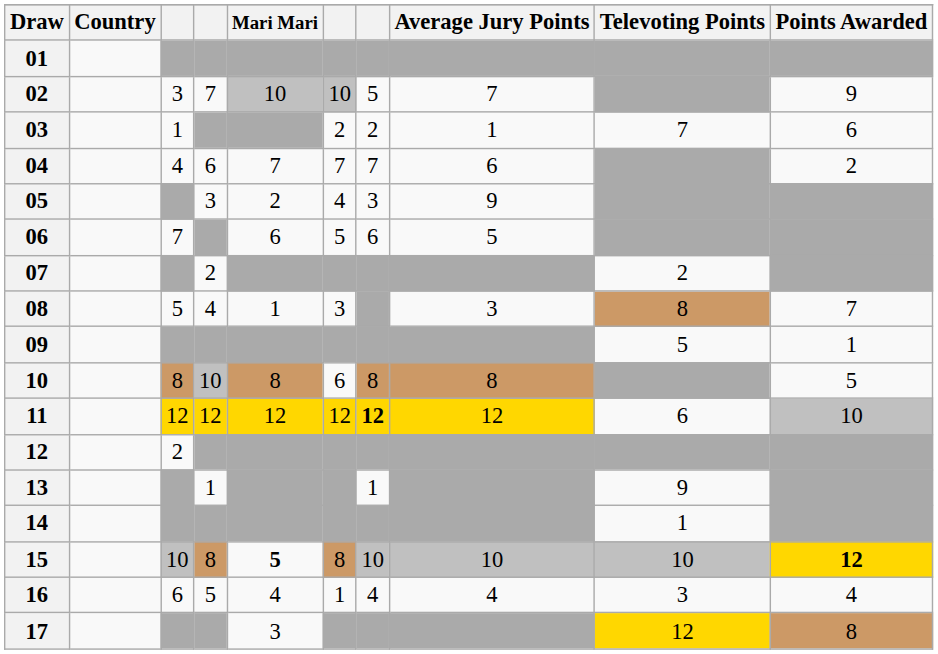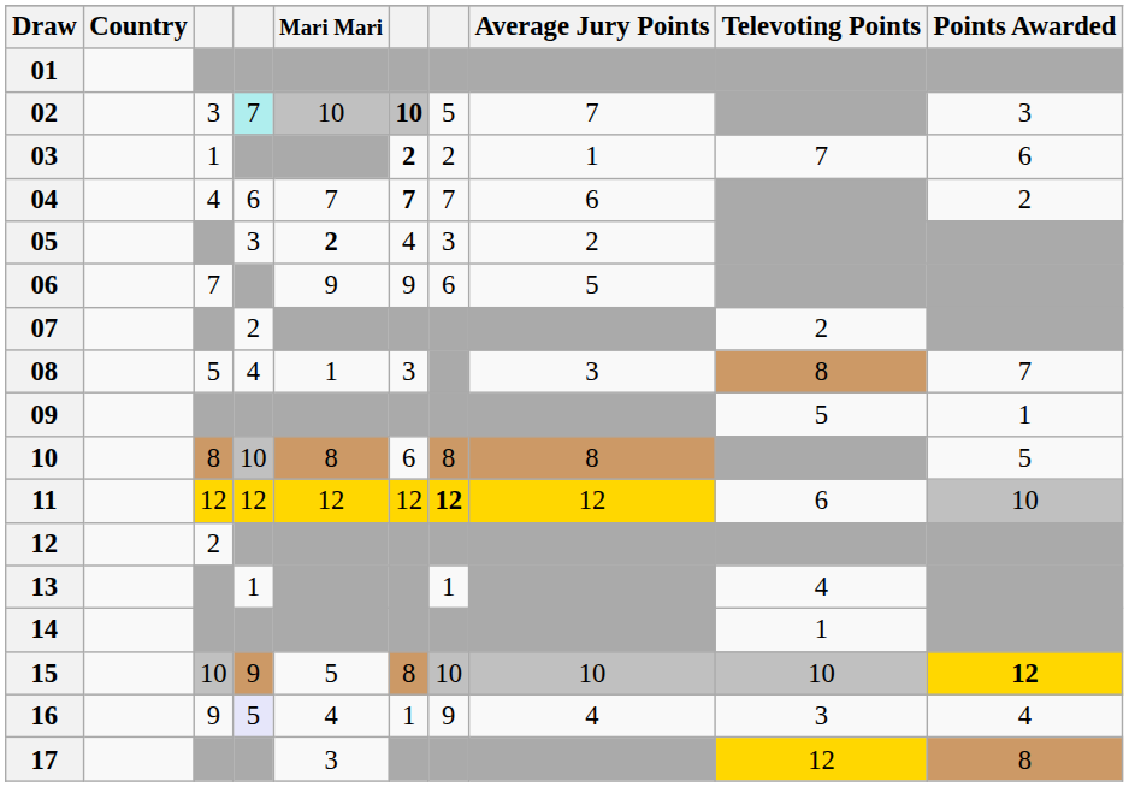 <table class="sortable wikitable collapsible plainrowheaders" style="text-align:center;">
 <tr>
 </tr>
 <tr>
 <th scope="col">Draw</th>
 <th scope="col">Country</th>
 <th scope="col"><small></small></th>
 <th scope="col"><small></small></th>
 <th scope="col"><small>Mari Mari</small></th>
 <th scope="col"><small></small></th>
 <th scope="col"><small></small></th>
 <th scope="col">Average Jury Points</th>
 <th scope="col">Televoting Points</th>
 <th scope="col">Points Awarded</th>
 </tr>
 <tr class="sortbottom">
 <th scope="row" style="text-align:center;">01</th>
 <td style="text-align:left;"></td>
 <td style="background:#AAAAAA;"></td>
 <td style="background:#AAAAAA;"></td>
 <td style="background:#AAAAAA;"></td>
 <td style="background:#AAAAAA;"></td>
 <td style="background:#AAAAAA;"></td>
 <td style="background:#AAAAAA;"></td>
 <td style="background:#AAAAAA;"></td>
 <td style="background:#AAAAAA;"></td>
 </tr>
 <tr>
 <th scope="row" style="text-align:center;">02</th>
 <td style="text-align:left;"></td>
 <td>3</td>
-<td>7</td>
+<td style="background: paleturquoise;">7</td>
 <td style="background:silver;">10</td>
-<td style="background:silver;">10</td>
+<td style="background:silver;"><strong>10</strong></td>
 <td>5</td>
 <td>7</td>
 <td style="background:#AAAAAA;"></td>
-<td>9</td>
+<td>3</td>
 </tr>
 <tr>
 <th scope="row" style="text-align:center;">03</th>
 <td style="text-align:left;"></td>
 <td>1</td>
 <td style="background:#AAAAAA;"></td>
 <td style="background:#AAAAAA;"></td>
-<td>2</td>
+<td><strong>2</strong></td>
 <td>2</td>
 <td>1</td>
 <td>7</td>
 <td>6</td>
 </tr>
 <tr>
 <th scope="row" style="text-align:center;">04</th>
 <td style="text-align:left;"></td>
 <td>4</td>
 <td>6</td>
 <td>7</td>
-<td>7</td>
+<td><strong>7</strong></td>
 <td>7</td>
 <td>6</td>
 <td style="background:#AAAAAA;"></td>
 <td>2</td>
 </tr>
 <tr>
 <th scope="row" style="text-align:center;">05</th>
 <td style="text-align:left;"></td>
 <td style="background:#AAAAAA;"></td>
 <td>3</td>
-<td>2</td>
+<td><strong>2</strong></td>
 <td>4</td>
 <td>3</td>
-<td>9</td>
+<td>2</td>
 <td style="background:#AAAAAA;"></td>
 <td style="background:#AAAAAA;"></td>
 </tr>
 <tr>
 <th scope="row" style="text-align:center;">06</th>
 <td style="text-align:left;"></td>
 <td>7</td>
 <td style="background:#AAAAAA;"></td>
-<td>6</td>
-<td>5</td>
+<td>9</td>
+<td>9</td>
 <td>6</td>
 <td>5</td>
 <td style="background:#AAAAAA;"></td>
 <td style="background:#AAAAAA;"></td>
 </tr>
 <tr>
 <th scope="row" style="text-align:center;">07</th>
 <td style="text-align:left;"></td>
 <td style="background:#AAAAAA;"></td>
 <td>2</td>
 <td style="background:#AAAAAA;"></td>
 <td style="background:#AAAAAA;"></td>
 <td style="background:#AAAAAA;"></td>
 <td style="background:#AAAAAA;"></td>
 <td>2</td>
 <td style="background:#AAAAAA;"></td>
 </tr>
 <tr>
 <th scope="row" style="text-align:center;">08</th>
 <td style="text-align:left;"></td>
 <td>5</td>
 <td>4</td>
 <td>1</td>
 <td>3</td>
 <td style="background:#AAAAAA;"></td>
 <td>3</td>
 <td style="background:#CC9966;">8</td>
 <td>7</td>
 </tr>
 <tr>
 <th scope="row" style="text-align:center;">09</th>
 <td style="text-align:left;"></td>
 <td style="background:#AAAAAA;"></td>
 <td style="background:#AAAAAA;"></td>
 <td style="background:#AAAAAA;"></td>
 <td style="background:#AAAAAA;"></td>
 <td style="background:#AAAAAA;"></td>
 <td style="background:#AAAAAA;"></td>
 <td>5</td>
 <td>1</td>
 </tr>
 <tr>
 <th scope="row" style="text-align:center;">10</th>
 <td style="text-align:left;"></td>
 <td style="background:#CC9966;">8</td>
 <td style="background:silver;">10</td>
 <td style="background:#CC9966;">8</td>
 <td>6</td>
 <td style="background:#CC9966;">8</td>
 <td style="background:#CC9966;">8</td>
 <td style="background:#AAAAAA;"></td>
 <td>5</td>
 </tr>
 <tr>
 <th scope="row" style="text-align:center;">11</th>
 <td style="text-align:left;"></td>
 <td style="background:gold;">12</td>
 <td style="background:gold;">12</td>
 <td style="background:gold;">12</td>
 <td style="background:gold;">12</td>
 <td style="background:gold;"><strong>12</strong></td>
 <td style="background:gold;">12</td>
 <td>6</td>
 <td style="background:silver;">10</td>
 </tr>
 <tr>
 <th scope="row" style="text-align:center;">12</th>
 <td style="text-align:left;"></td>
 <td>2</td>
 <td style="background:#AAAAAA;"></td>
 <td style="background:#AAAAAA;"></td>
 <td style="background:#AAAAAA;"></td>
 <td style="background:#AAAAAA;"></td>
 <td style="background:#AAAAAA;"></td>
 <td style="background:#AAAAAA;"></td>
 <td style="background:#AAAAAA;"></td>
 </tr>
 <tr>
 <th scope="row" style="text-align:center;">13</th>
 <td style="text-align:left;"></td>
 <td style="background:#AAAAAA;"></td>
 <td>1</td>
 <td style="background:#AAAAAA;"></td>
 <td style="background:#AAAAAA;"></td>
 <td>1</td>
 <td style="background:#AAAAAA;"></td>
-<td>9</td>
+<td>4</td>
 <td style="background:#AAAAAA;"></td>
 </tr>
 <tr>
 <th scope="row" style="text-align:center;">14</th>
 <td style="text-align:left;"></td>
 <td style="background:#AAAAAA;"></td>
 <td style="background:#AAAAAA;"></td>
 <td style="background:#AAAAAA;"></td>
 <td style="background:#AAAAAA;"></td>
 <td style="background:#AAAAAA;"></td>
 <td style="background:#AAAAAA;"></td>
 <td>1</td>
 <td style="background:#AAAAAA;"></td>
 </tr>
 <tr>
 <th scope="row" style="text-align:center;">15</th>
 <td style="text-align:left;"></td>
 <td style="background:silver;">10</td>
-<td style="background:#CC9966;">8</td>
-<td><strong>5</strong></td>
+<td style="background:#CC9966;">9</td>
+<td>5</td>
 <td style="background:#CC9966;">8</td>
 <td style="background:silver;">10</td>
 <td style="background:silver;">10</td>
 <td style="background:silver;">10</td>
 <td style="background:gold;"><strong>12</strong></td>
 </tr>
 <tr>
 <th scope="row" style="text-align:center;">16</th>
 <td style="text-align:left;"></td>
-<td>6</td>
-<td>5</td>
+<td>9</td>
+<td style="background: lavender;">5</td>
 <td>4</td>
 <td>1</td>
-<td>4</td>
+<td>9</td>
 <td>4</td>
 <td>3</td>
 <td>4</td>
 </tr>
 <tr>
 <th scope="row" style="text-align:center;">17</th>
 <td style="text-align:left;"></td>
 <td style="background:#AAAAAA;"></td>
 <td style="background:#AAAAAA;"></td>
 <td>3</td>
 <td style="background:#AAAAAA;"></td>
 <td style="background:#AAAAAA;"></td>
 <td style="background:#AAAAAA;"></td>
 <td style="background:gold;">12</td>
 <td style="background:#CC9966;">8</td>
 </tr>
 </table>
